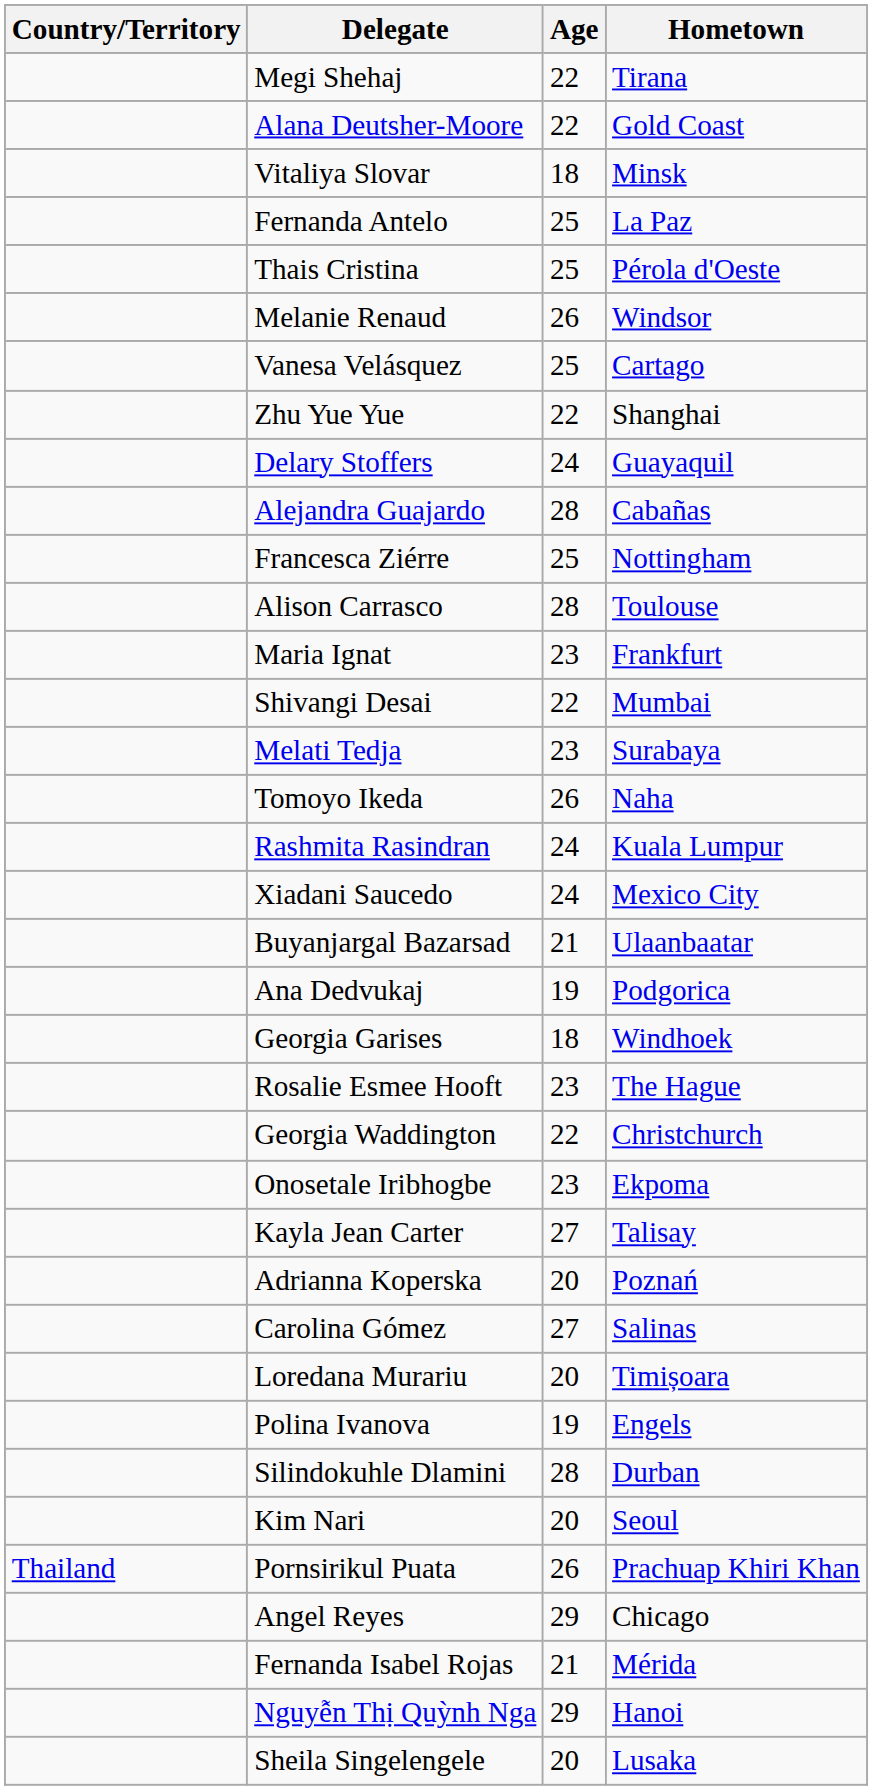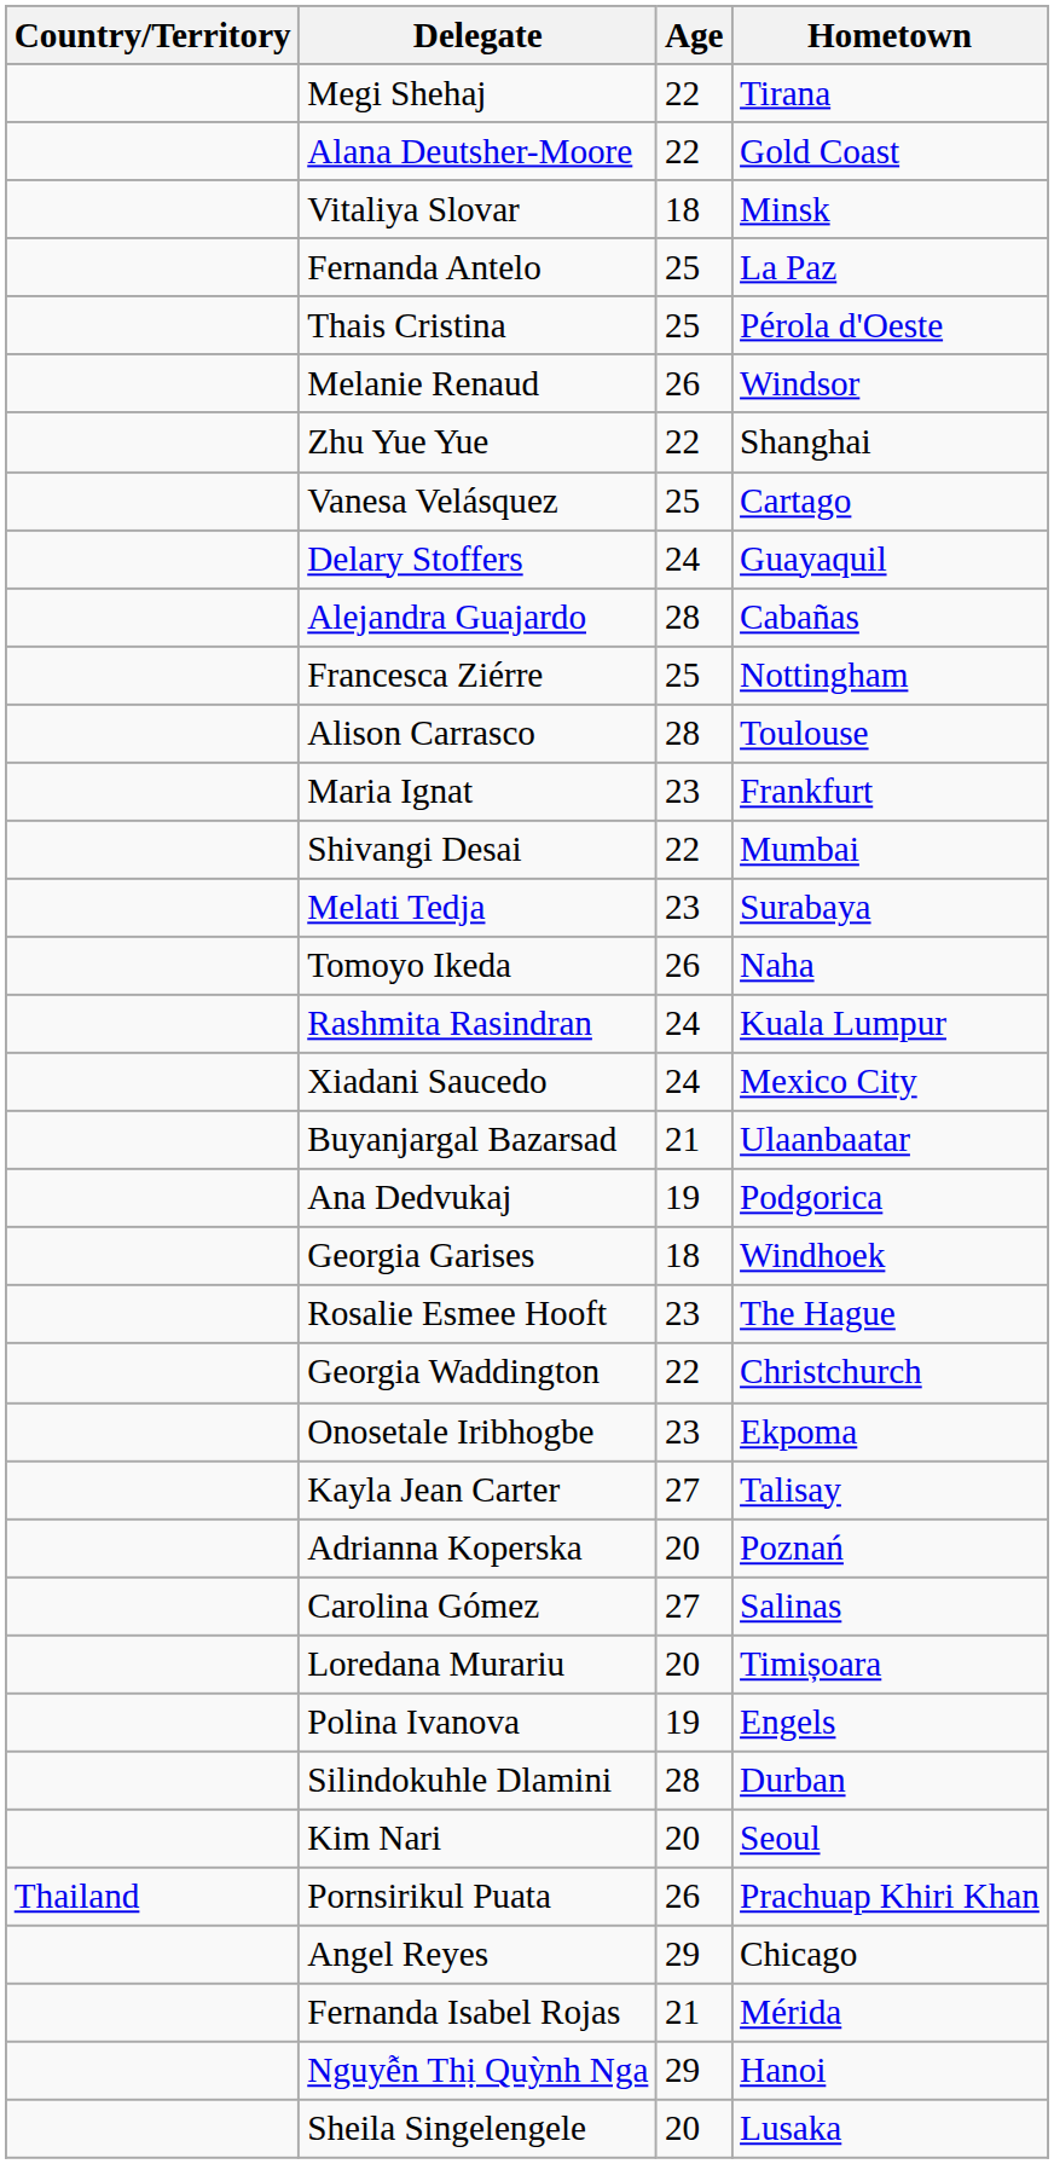 <table class="wikitable sortable" style="font-size: 95%;">
 <tr>
 <th>Country/Territory</th>
 <th>Delegate</th>
 <th>Age</th>
 <th>Hometown</th>
 </tr>
 <tr>
 <td></td>
 <td>Megi Shehaj</td>
 <td>22</td>
 <td><a href='#'>Tirana</a></td>
 </tr>
 <tr>
 <td></td>
 <td><a href='#'>Alana Deutsher-Moore</a></td>
 <td>22</td>
 <td><a href='#'>Gold Coast</a></td>
 </tr>
 <tr>
 <td></td>
 <td>Vitaliya Slovar</td>
 <td>18</td>
 <td><a href='#'>Minsk</a></td>
 </tr>
 <tr>
 <td></td>
 <td>Fernanda Antelo</td>
 <td>25</td>
 <td><a href='#'>La Paz</a></td>
 </tr>
 <tr>
 <td></td>
 <td>Thais Cristina</td>
 <td>25</td>
 <td><a href='#'>Pérola d'Oeste</a></td>
 </tr>
 <tr>
 <td></td>
 <td>Melanie Renaud</td>
 <td>26</td>
 <td><a href='#'>Windsor</a></td>
 </tr>
 <tr>
 <td></td>
+<td>Zhu Yue Yue</td>
+<td>22</td>
+<td>Shanghai</td>
+</tr>
+<tr>
+<td></td>
 <td>Vanesa Velásquez</td>
 <td>25</td>
 <td><a href='#'>Cartago</a></td>
-</tr>
-<tr>
-<td></td>
-<td>Zhu Yue Yue</td>
-<td>22</td>
-<td>Shanghai</td>
 </tr>
 <tr>
 <td></td>
 <td><a href='#'>Delary Stoffers</a></td>
 <td>24</td>
 <td><a href='#'>Guayaquil</a></td>
 </tr>
 <tr>
 <td></td>
 <td><a href='#'>Alejandra Guajardo</a></td>
 <td>28</td>
 <td><a href='#'>Cabañas</a></td>
 </tr>
 <tr>
 <td></td>
 <td>Francesca Ziérre</td>
 <td>25</td>
 <td><a href='#'>Nottingham</a></td>
 </tr>
 <tr>
 <td></td>
 <td>Alison Carrasco</td>
 <td>28</td>
 <td><a href='#'>Toulouse</a></td>
 </tr>
 <tr>
 <td></td>
 <td>Maria Ignat</td>
 <td>23</td>
 <td><a href='#'>Frankfurt</a></td>
 </tr>
 <tr>
 <td></td>
 <td>Shivangi Desai</td>
 <td>22</td>
 <td><a href='#'>Mumbai</a></td>
 </tr>
 <tr>
 <td></td>
 <td><a href='#'>Melati Tedja</a></td>
 <td>23</td>
 <td><a href='#'>Surabaya</a></td>
 </tr>
 <tr>
 <td></td>
 <td>Tomoyo Ikeda</td>
 <td>26</td>
 <td><a href='#'>Naha</a></td>
 </tr>
 <tr>
 <td></td>
 <td><a href='#'>Rashmita Rasindran</a></td>
 <td>24</td>
 <td><a href='#'>Kuala Lumpur</a></td>
 </tr>
 <tr>
 <td></td>
 <td>Xiadani Saucedo</td>
 <td>24</td>
 <td><a href='#'>Mexico City</a></td>
 </tr>
 <tr>
 <td></td>
 <td>Buyanjargal Bazarsad</td>
 <td>21</td>
 <td><a href='#'>Ulaanbaatar</a></td>
 </tr>
 <tr>
 <td></td>
 <td>Ana Dedvukaj</td>
 <td>19</td>
 <td><a href='#'>Podgorica</a></td>
 </tr>
 <tr>
 <td></td>
 <td>Georgia Garises</td>
 <td>18</td>
 <td><a href='#'>Windhoek</a></td>
 </tr>
 <tr>
 <td></td>
 <td>Rosalie Esmee Hooft</td>
 <td>23</td>
 <td><a href='#'>The Hague</a></td>
 </tr>
 <tr>
 <td></td>
 <td>Georgia Waddington</td>
 <td>22</td>
 <td><a href='#'>Christchurch</a></td>
 </tr>
 <tr>
 <td></td>
 <td>Onosetale Iribhogbe</td>
 <td>23</td>
 <td><a href='#'>Ekpoma</a></td>
 </tr>
 <tr>
 <td></td>
 <td>Kayla Jean Carter</td>
 <td>27</td>
 <td><a href='#'>Talisay</a></td>
 </tr>
 <tr>
 <td></td>
 <td>Adrianna Koperska</td>
 <td>20</td>
 <td><a href='#'>Poznań</a></td>
 </tr>
 <tr>
 <td></td>
 <td>Carolina Gómez</td>
 <td>27</td>
 <td><a href='#'>Salinas</a></td>
 </tr>
 <tr>
 <td></td>
 <td>Loredana Murariu</td>
 <td>20</td>
 <td><a href='#'>Timișoara</a></td>
 </tr>
 <tr>
 <td></td>
 <td>Polina Ivanova</td>
 <td>19</td>
 <td><a href='#'>Engels</a></td>
 </tr>
 <tr>
 <td></td>
 <td>Silindokuhle Dlamini</td>
 <td>28</td>
 <td><a href='#'>Durban</a></td>
 </tr>
 <tr>
 <td></td>
 <td>Kim Nari</td>
 <td>20</td>
 <td><a href='#'>Seoul</a></td>
 </tr>
 <tr>
 <td> <a href='#'>Thailand</a></td>
 <td>Pornsirikul Puata</td>
 <td>26</td>
 <td><a href='#'>Prachuap Khiri Khan</a></td>
 </tr>
 <tr>
 <td></td>
 <td>Angel Reyes</td>
 <td>29</td>
 <td>Chicago</td>
 </tr>
 <tr>
 <td></td>
 <td>Fernanda Isabel Rojas</td>
 <td>21</td>
 <td><a href='#'>Mérida</a></td>
 </tr>
 <tr>
 <td></td>
 <td><a href='#'>Nguyễn Thị Quỳnh Nga</a></td>
 <td>29</td>
 <td><a href='#'>Hanoi</a></td>
 </tr>
 <tr>
 <td></td>
 <td>Sheila Singelengele</td>
 <td>20</td>
 <td><a href='#'>Lusaka</a></td>
 </tr>
 </table>
